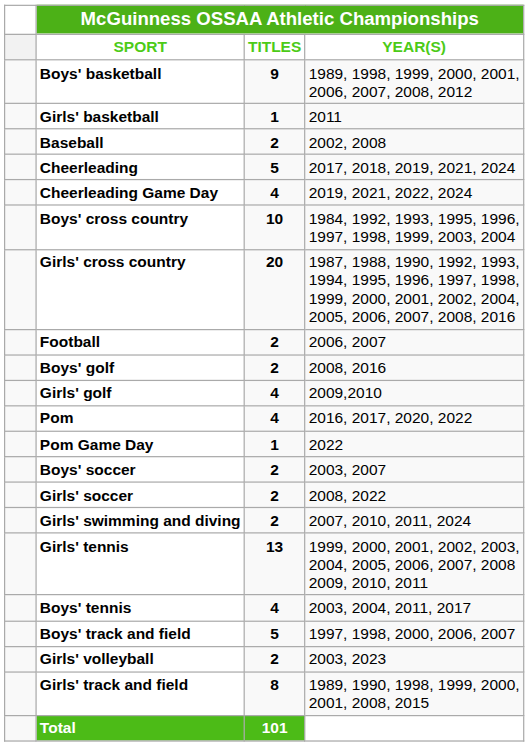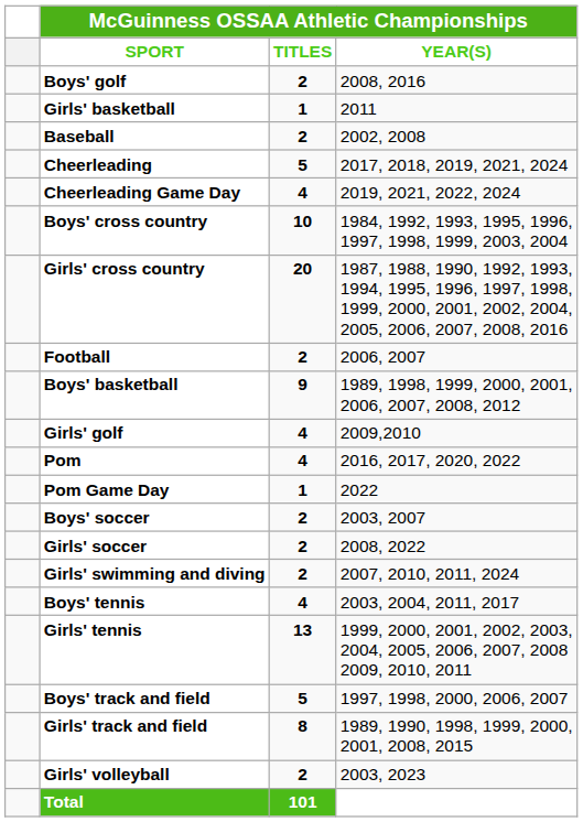 <table style="float: left; font-size:80%;"  class="wikitable mw-collapsible mw-collapsed">
 <tr valign=center>
 <th style="background:#FFFFFF;"></th>
 <th colspan="3" style="background:#4cb117;color:white"><big><strong> McGuinness OSSAA Athletic Championships </strong></big></th>
 </tr>
 <tr style="background-color:white;color:black">
 <th width="20"></th>
 <th style="background-color:white;color:#4ccb17"><strong>SPORT</strong></th>
 <th style="background-color:white;color:#4ccb17"><strong>TITLES</strong></th>
 <th style="background-color:white;color:#4ccb17"><strong>YEAR(S)</strong></th>
 </tr>
 <tr valign=top>
 <td></td>
-<td style="background-color:white;color:black"><strong>Boys' basketball</strong></td>
-<td align="center"><strong>9</strong></td>
-<td>1989, 1998, 1999, 2000, 2001,<br>2006, 2007, 2008, 2012</td>
+<td style="background-color:white;color:black"><strong>Boys' golf</strong></td>
+<td align="center"><strong>2</strong></td>
+<td>2008, 2016</td>
 </tr>
 <tr valign=top>
 <td></td>
 <td style="background-color:white;color:black"><strong>Girls' basketball</strong></td>
 <td align="center"><strong>1</strong></td>
 <td>2011</td>
 </tr>
 <tr valign=top>
 <td></td>
 <td style="background-color:white;color black"><strong>Baseball</strong></td>
 <td align="center"><strong>2</strong></td>
 <td>2002, 2008</td>
 </tr>
 <tr valign=top>
 <td></td>
 <td style="background-color:white;color:black"><strong>Cheerleading</strong></td>
 <td align="center"><strong>5</strong></td>
 <td>2017, 2018, 2019, 2021, 2024</td>
 </tr>
 <tr valign=top>
 <td></td>
 <td style="background-color:white;color:black"><strong>Cheerleading Game Day</strong></td>
 <td align="center"><strong>4</strong></td>
 <td>2019, 2021, 2022, 2024</td>
 </tr>
 <tr valign=top>
 <td></td>
 <td style="background-color:white;color:black"><strong>Boys' cross country</strong></td>
 <td align="center"><strong>10</strong></td>
 <td>1984, 1992, 1993, 1995, 1996,<br>1997, 1998, 1999, 2003, 2004</td>
 </tr>
 <tr valign=top>
 <td></td>
 <td style="background-color:white;color:black"><strong>Girls' cross country</strong></td>
 <td align="center"><strong>20</strong></td>
 <td>1987, 1988, 1990, 1992, 1993,<br>1994, 1995, 1996, 1997, 1998,<br>1999, 2000, 2001, 2002, 2004,<br>2005, 2006, 2007, 2008, 2016 </td>
 </tr>
 <tr valign=top>
 <td></td>
 <td style="background-color:white;color:black"><strong>Football</strong></td>
 <td align="center"><strong>2</strong></td>
 <td>2006, 2007</td>
 </tr>
 <tr valign=top>
 <td></td>
-<td style="background-color:white;color:black"><strong>Boys' golf</strong></td>
-<td align="center"><strong>2</strong></td>
-<td>2008, 2016</td>
+<td style="background-color:white;color:black"><strong>Boys' basketball</strong></td>
+<td align="center"><strong>9</strong></td>
+<td>1989, 1998, 1999, 2000, 2001,<br>2006, 2007, 2008, 2012</td>
 </tr>
 <tr valign=top>
 <td></td>
 <td style="background-color:white;color:black"><strong>Girls' golf</strong></td>
 <td align="center"><strong>4</strong></td>
 <td>2009,2010</td>
 </tr>
 <tr valign=top>
 <td></td>
 <td style="background-color:white;color:black"><strong>Pom</strong></td>
 <td align="center"><strong>4</strong></td>
 <td>2016, 2017, 2020, 2022</td>
 </tr>
 <tr valign=top>
 <td></td>
 <td style="background-color:white;color:black"><strong>Pom Game Day</strong></td>
 <td align="center"><strong>1</strong></td>
 <td>2022</td>
 </tr>
 <tr valign=top>
 <td></td>
 <td style="background-color:white;color:black"><strong>Boys' soccer</strong></td>
 <td align="center"><strong>2</strong></td>
 <td>2003, 2007</td>
 </tr>
 <tr valign=top>
 <td></td>
 <td style="background-color:white;color:black"><strong>Girls' soccer</strong></td>
 <td align="center"><strong>2</strong></td>
 <td>2008, 2022 </td>
 </tr>
 <tr valign=top>
 <td></td>
 <td style="background-color:white;color:black"><strong>Girls' swimming and diving</strong></td>
 <td align="center"><strong>2</strong></td>
 <td>2007, 2010, 2011, 2024</td>
 </tr>
 <tr valign=top>
 <td></td>
+<td style="background-color:white;color:black"><strong>Boys' tennis</strong></td>
+<td align="center"><strong>4</strong></td>
+<td>2003, 2004, 2011, 2017 </td>
+</tr>
+<tr valign=top>
+<td></td>
 <td style="background-color:white;color:black"><strong>Girls' tennis</strong></td>
 <td align="center"><strong>13</strong></td>
 <td>1999, 2000, 2001, 2002, 2003,<br>2004, 2005, 2006, 2007, 2008<br>2009, 2010, 2011</td>
-</tr>
-<tr valign=top>
-<td></td>
-<td style="background-color:white;color:black"><strong>Boys' tennis</strong></td>
-<td align="center"><strong>4</strong></td>
-<td>2003, 2004, 2011, 2017 </td>
 </tr>
 <tr valign=top>
 <td></td>
 <td style="background-color:white;color:black"><strong>Boys' track and field</strong></td>
 <td align="center"><strong>5</strong></td>
 <td>1997, 1998, 2000, 2006, 2007</td>
 </tr>
 <tr valign=top>
 <td></td>
+<td style="background-color:white;color:black"><strong>Girls' track and field</strong></td>
+<td align="center"><strong>8</strong></td>
+<td>1989, 1990, 1998, 1999, 2000,<br>2001, 2008, 2015</td>
+</tr>
+<tr valign=top>
+<td></td>
 <td style="background-color:white;color:black"><strong>Girls' volleyball</strong></td>
 <td align="center"><strong>2</strong></td>
 <td>2003, 2023 </td>
-</tr>
-<tr valign=top>
-<td></td>
-<td style="background-color:white;color:black"><strong>Girls' track and field</strong></td>
-<td align="center"><strong>8</strong></td>
-<td>1989, 1990, 1998, 1999, 2000,<br>2001, 2008, 2015</td>
 </tr>
 <tr valign=top>
 <td></td>
 <td style="background-color:#4cbb17;color:white"><strong>Total</strong></td>
 <td align="center" style="background-color:#4cbb17;color:white"><strong>101</strong></td>
 <td style="background-color:white;color:white"></td>
 </tr>
 </table>
